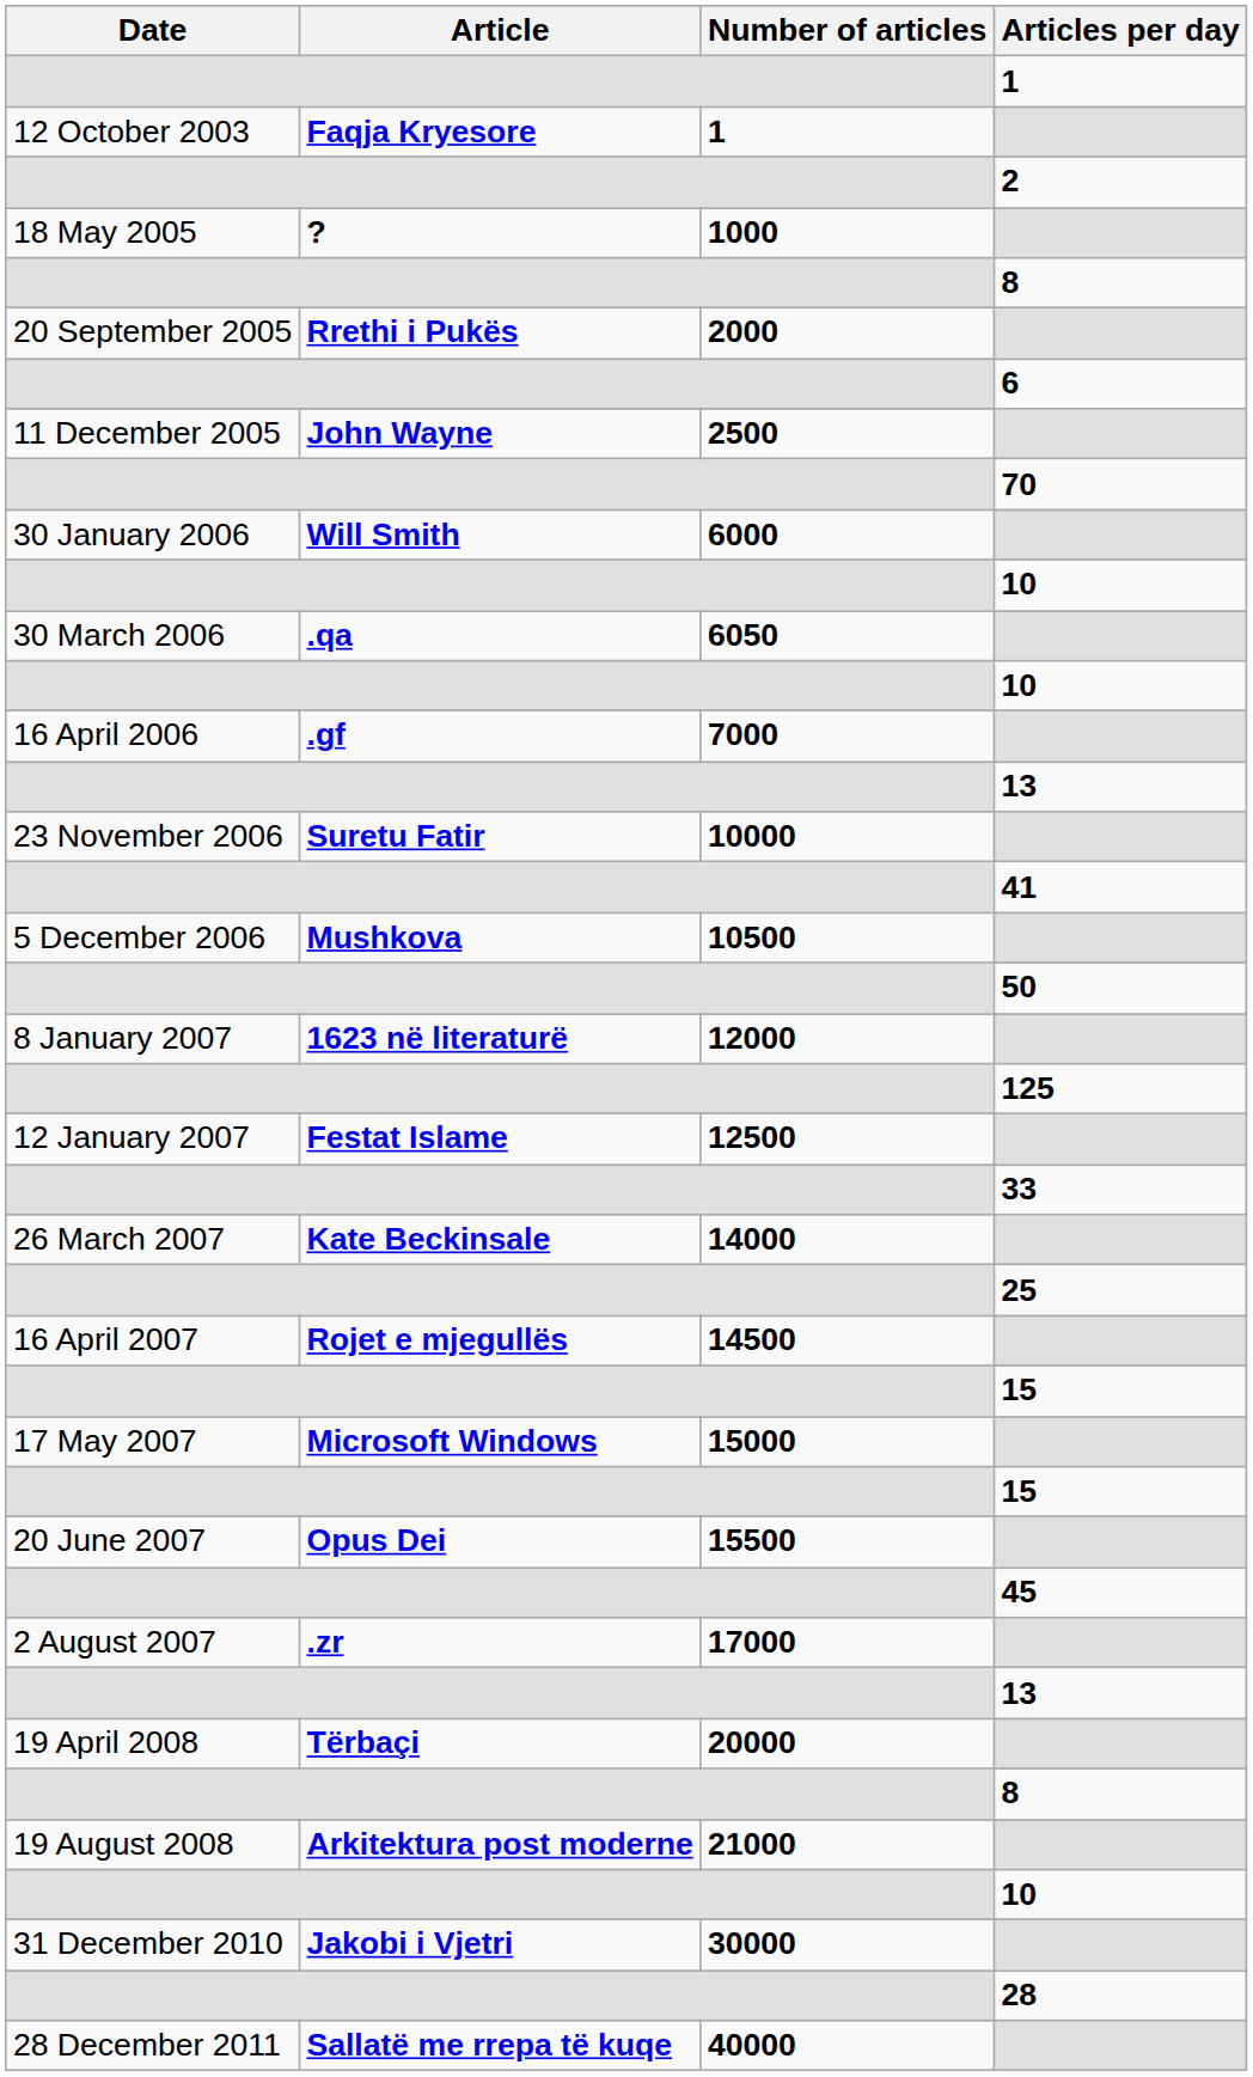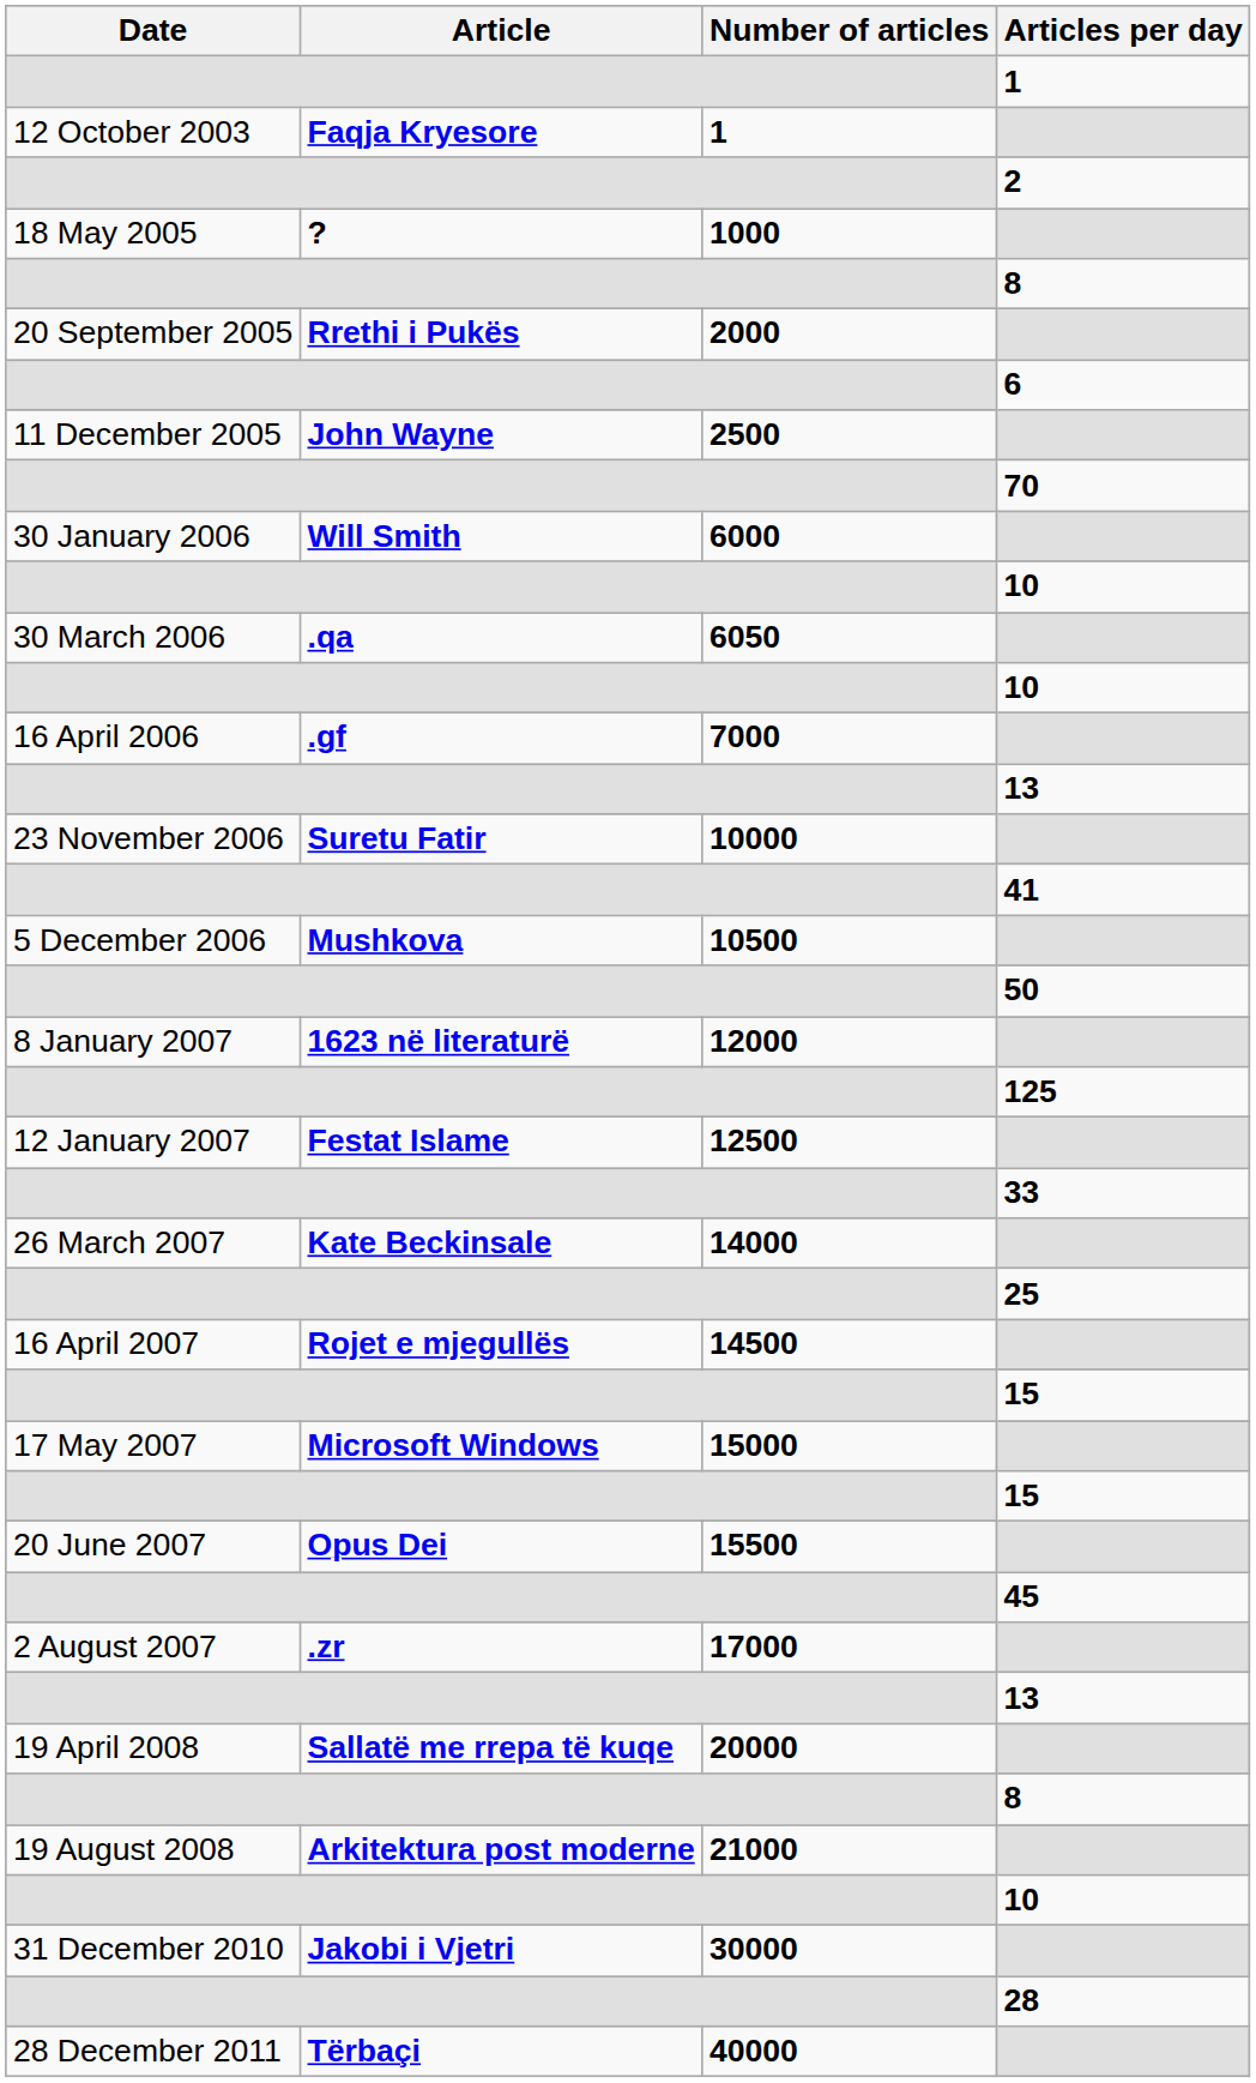 <table class="wikitable">
 <tr>
 <th>Date</th>
 <th>Article</th>
 <th>Number of articles</th>
 <th>Articles per day</th>
 </tr>
 <tr>
 <td colspan="3" bgcolor=#E0E0E0></td>
 <td><strong>1</strong></td>
 </tr>
 <tr>
 <td>12 October 2003</td>
 <td><strong><a href='#'>Faqja Kryesore</a></strong></td>
 <td><strong>1</strong></td>
 <td colspan=1 bgcolor=#E0E0E0></td>
 </tr>
 <tr>
 <td colspan="3" bgcolor=#E0E0E0></td>
 <td><strong>2</strong></td>
 </tr>
 <tr>
 <td>18 May 2005</td>
 <td><strong>?</strong></td>
 <td><strong>1000</strong></td>
 <td colspan=1 bgcolor=#E0E0E0></td>
 </tr>
 <tr>
 <td colspan="3" bgcolor=#E0E0E0></td>
 <td><strong>8</strong></td>
 </tr>
 <tr>
 <td>20 September 2005</td>
 <td><strong><a href='#'>Rrethi i Pukës</a></strong></td>
 <td><strong>2000</strong></td>
 <td colspan=1 bgcolor=#E0E0E0></td>
 </tr>
 <tr>
 <td colspan="3" bgcolor=#E0E0E0></td>
 <td><strong>6</strong></td>
 </tr>
 <tr>
 <td>11 December 2005</td>
 <td><strong><a href='#'>John Wayne</a></strong></td>
 <td><strong>2500</strong></td>
 <td colspan=1 bgcolor=#E0E0E0></td>
 </tr>
 <tr>
 <td colspan="3" bgcolor=#E0E0E0></td>
 <td><strong>70</strong></td>
 </tr>
 <tr>
 <td>30 January 2006</td>
 <td><strong><a href='#'>Will Smith</a></strong></td>
 <td><strong>6000</strong></td>
 <td colspan=1 bgcolor=#E0E0E0></td>
 </tr>
 <tr>
 <td colspan="3" bgcolor=#E0E0E0></td>
 <td><strong>10</strong></td>
 </tr>
 <tr>
 <td>30 March 2006</td>
 <td><strong><a href='#'>.qa</a></strong></td>
 <td><strong>6050</strong></td>
 <td colspan=1 bgcolor=#E0E0E0></td>
 </tr>
 <tr>
 <td colspan="3" bgcolor=#E0E0E0></td>
 <td><strong>10</strong></td>
 </tr>
 <tr>
 <td>16 April 2006</td>
 <td><strong><a href='#'>.gf</a></strong></td>
 <td><strong>7000</strong></td>
 <td colspan=1 bgcolor=#E0E0E0></td>
 </tr>
 <tr>
 <td colspan="3" bgcolor=#E0E0E0></td>
 <td><strong>13</strong></td>
 </tr>
 <tr>
 <td>23 November 2006</td>
 <td><strong><a href='#'>Suretu Fatir</a></strong></td>
 <td><strong>10000</strong></td>
 <td colspan=1 bgcolor=#E0E0E0></td>
 </tr>
 <tr>
 <td colspan="3" bgcolor=#E0E0E0></td>
 <td><strong>41</strong></td>
 </tr>
 <tr>
 <td>5 December 2006</td>
 <td><strong><a href='#'>Mushkova</a></strong></td>
 <td><strong>10500</strong></td>
 <td colspan=1 bgcolor=#E0E0E0></td>
 </tr>
 <tr>
 <td colspan="3" bgcolor=#E0E0E0></td>
 <td><strong>50</strong></td>
 </tr>
 <tr>
 <td>8 January 2007</td>
 <td><strong><a href='#'>1623 në literaturë</a></strong></td>
 <td><strong>12000</strong></td>
 <td colspan=1 bgcolor=#E0E0E0></td>
 </tr>
 <tr>
 <td colspan="3" bgcolor=#E0E0E0></td>
 <td><strong>125</strong></td>
 </tr>
 <tr>
 <td>12 January 2007</td>
 <td><strong><a href='#'>Festat Islame</a></strong></td>
 <td><strong>12500</strong></td>
 <td colspan=1 bgcolor=#E0E0E0></td>
 </tr>
 <tr>
 <td colspan="3" bgcolor=#E0E0E0></td>
 <td><strong>33</strong></td>
 </tr>
 <tr>
 <td>26 March 2007</td>
 <td><strong><a href='#'>Kate Beckinsale</a></strong></td>
 <td><strong>14000</strong></td>
 <td colspan=1 bgcolor=#E0E0E0></td>
 </tr>
 <tr>
 <td colspan="3" bgcolor=#E0E0E0></td>
 <td><strong>25</strong></td>
 </tr>
 <tr>
 <td>16 April 2007</td>
 <td><strong><a href='#'>Rojet e mjegullës</a></strong></td>
 <td><strong>14500</strong></td>
 <td colspan=1 bgcolor=#E0E0E0></td>
 </tr>
 <tr>
 <td colspan="3" bgcolor=#E0E0E0></td>
 <td><strong>15</strong></td>
 </tr>
 <tr>
 <td>17 May 2007</td>
 <td><strong><a href='#'>Microsoft Windows</a></strong></td>
 <td><strong>15000</strong></td>
 <td colspan=1 bgcolor=#E0E0E0></td>
 </tr>
 <tr>
 <td colspan="3" bgcolor=#E0E0E0></td>
 <td><strong>15</strong></td>
 </tr>
 <tr>
 <td>20 June 2007</td>
 <td><strong><a href='#'>Opus Dei</a> </strong></td>
 <td><strong>15500</strong></td>
 <td colspan=1 bgcolor=#E0E0E0></td>
 </tr>
 <tr>
 <td colspan="3" bgcolor=#E0E0E0></td>
 <td><strong>45</strong></td>
 </tr>
 <tr>
 <td>2 August 2007</td>
 <td><strong><a href='#'>.zr</a></strong></td>
 <td><strong>17000</strong></td>
 <td colspan=1 bgcolor=#E0E0E0></td>
 </tr>
 <tr>
 <td colspan="3" bgcolor=#E0E0E0></td>
 <td><strong>13</strong></td>
 </tr>
 <tr>
 <td>19 April 2008</td>
-<td><strong><a href='#'>Tërbaçi</a></strong></td>
+<td><strong><a href='#'>Sallatë me rrepa të kuqe</a></strong></td>
 <td><strong>20000</strong></td>
 <td colspan=1 bgcolor=#E0E0E0></td>
 </tr>
 <tr>
 <td colspan="3" bgcolor=#E0E0E0></td>
 <td><strong>8</strong></td>
 </tr>
 <tr>
 <td>19 August 2008</td>
 <td><strong><a href='#'>Arkitektura post moderne</a></strong></td>
 <td><strong>21000</strong></td>
 <td colspan=1 bgcolor=#E0E0E0></td>
 </tr>
 <tr>
 <td colspan="3" bgcolor=#E0E0E0></td>
 <td><strong>10</strong></td>
 </tr>
 <tr>
 <td>31 December 2010</td>
 <td><strong><a href='#'>Jakobi i Vjetri</a></strong></td>
 <td><strong>30000</strong></td>
 <td colspan=1 bgcolor=#E0E0E0></td>
 </tr>
 <tr>
 <td colspan="3" bgcolor=#E0E0E0></td>
 <td><strong>28</strong></td>
 </tr>
 <tr>
 <td>28 December 2011</td>
-<td><strong><a href='#'>Sallatë me rrepa të kuqe</a></strong></td>
+<td><strong><a href='#'>Tërbaçi</a></strong></td>
 <td><strong>40000</strong></td>
 <td colspan=1 bgcolor=#E0E0E0><br></td>
 </tr>
 </table>
